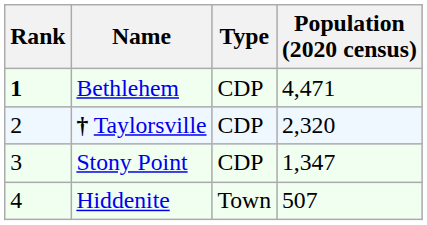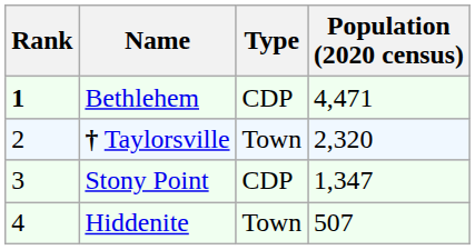 <table class="wikitable sortable">
 <tr>
 <th>Rank</th>
 <th>Name</th>
 <th>Type</th>
 <th>Population<br>(2020 census)</th>
 </tr>
 <tr style="background-color:#F0FFF0;">
 <td><strong>1</strong></td>
 <td><a href='#'>Bethlehem</a></td>
 <td>CDP</td>
 <td>4,471</td>
 </tr>
 <tr style="background-color:#F0F8FF;">
 <td>2</td>
 <td><strong>†</strong> <a href='#'>Taylorsville</a></td>
-<td>CDP</td>
+<td>Town</td>
 <td>2,320</td>
 </tr>
 <tr style="background-color:#F0FFF0;">
 <td>3</td>
 <td><a href='#'>Stony Point</a></td>
 <td>CDP</td>
 <td>1,347</td>
 </tr>
 <tr style="background-color:#F0FFF0;">
 <td>4</td>
 <td><a href='#'>Hiddenite</a></td>
 <td>Town</td>
 <td>507</td>
 </tr>
 </table>
